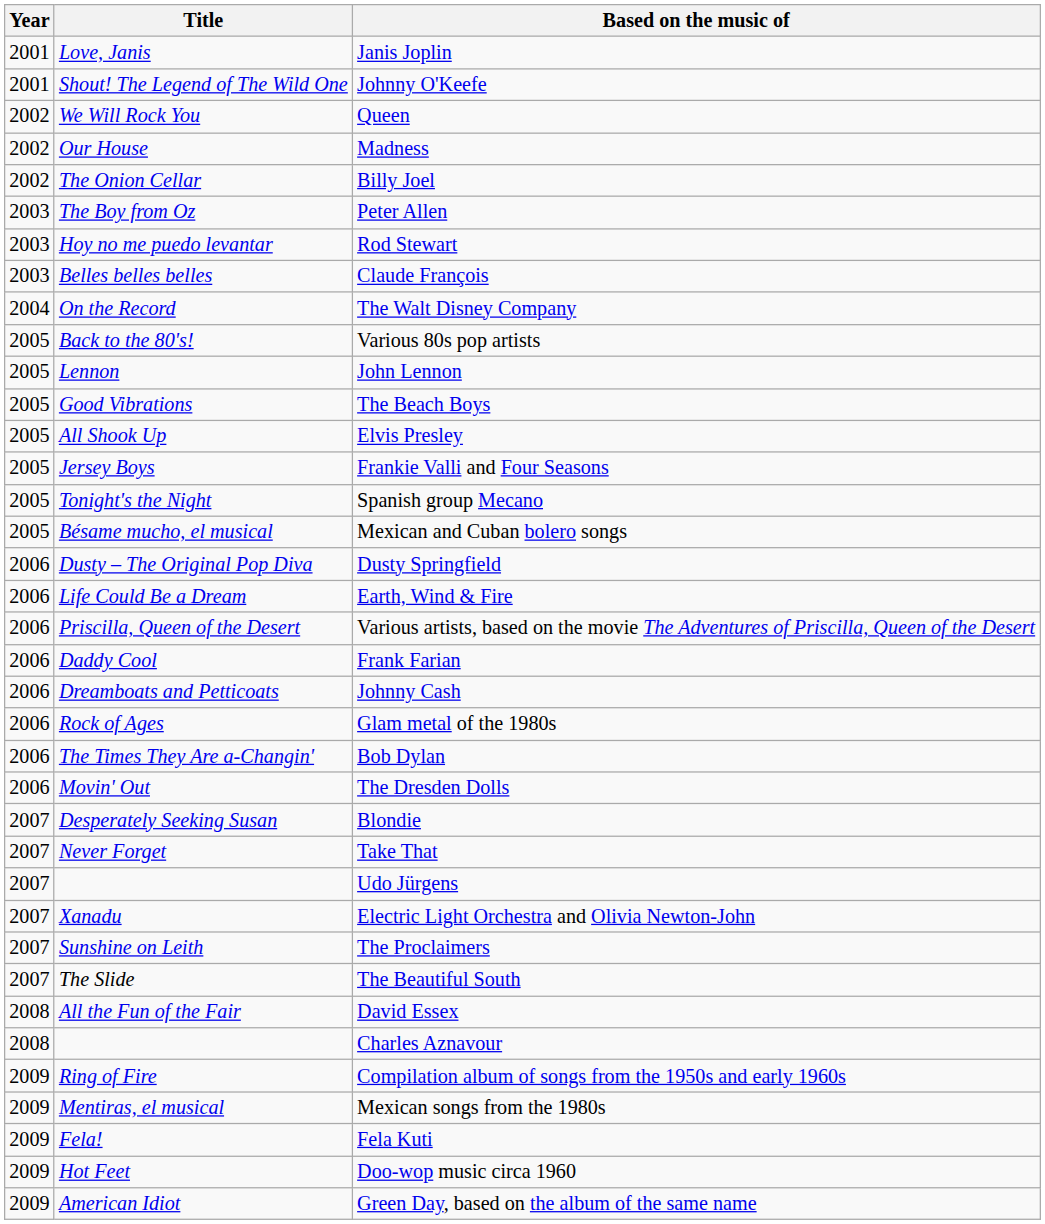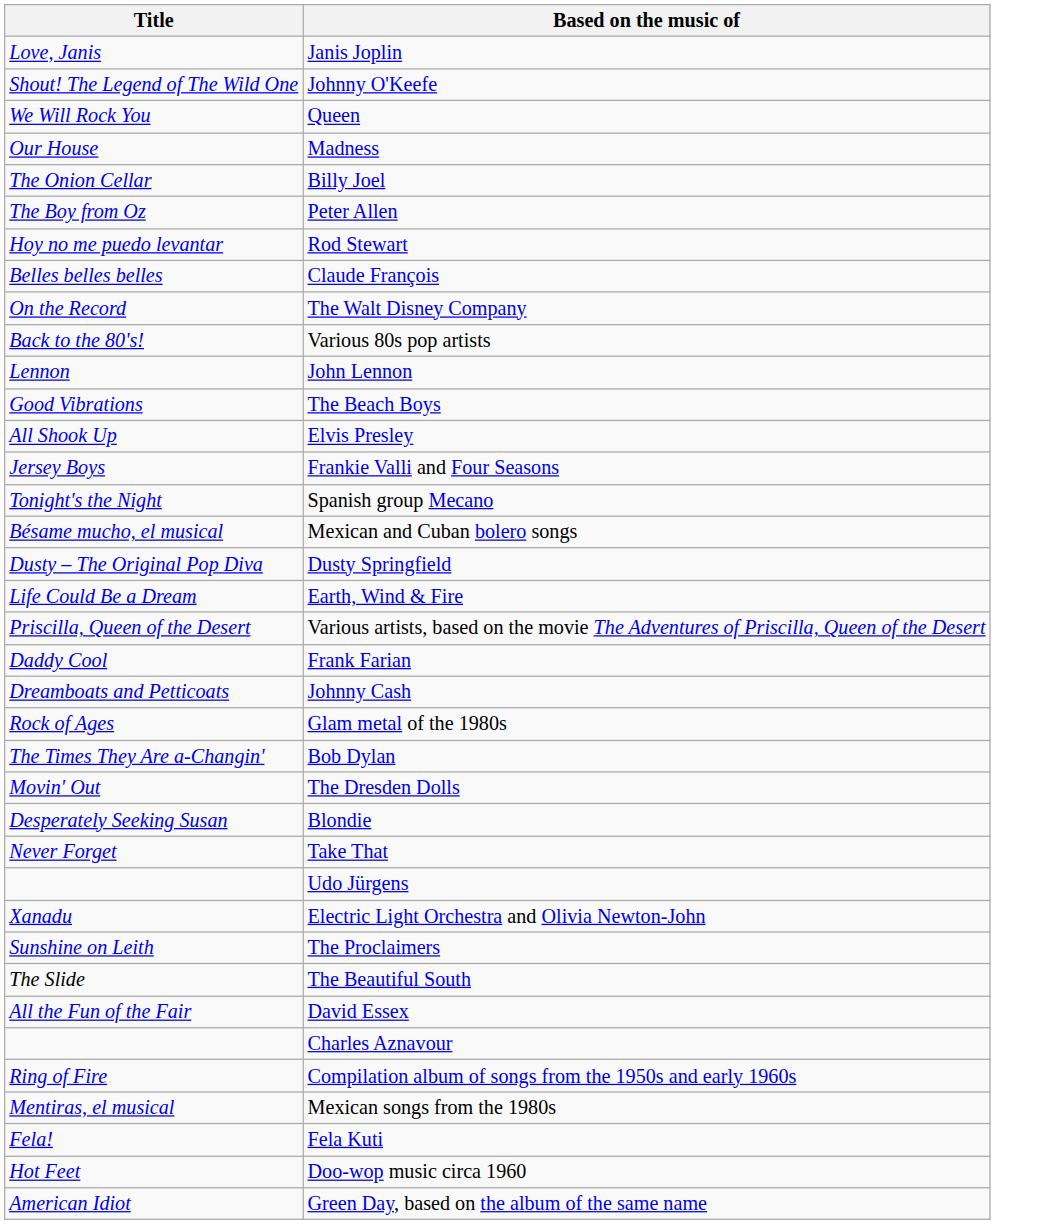 <table class="wikitable sortable">
 <tr>
-<th>Year</th>
 <th>Title</th>
 <th>Based on the music of</th>
 </tr>
 <tr>
-<td>2001</td>
 <td><em><a href='#'>Love, Janis</a></em></td>
 <td><a href='#'>Janis Joplin</a></td>
 </tr>
 <tr>
-<td>2001</td>
 <td><em><a href='#'>Shout! The Legend of The Wild One</a></em></td>
 <td><a href='#'>Johnny O'Keefe</a></td>
 </tr>
 <tr>
-<td>2002</td>
 <td><em><a href='#'>We Will Rock You</a></em></td>
 <td><a href='#'>Queen</a></td>
 </tr>
 <tr>
-<td>2002</td>
 <td><em><a href='#'>Our House</a></em></td>
 <td><a href='#'>Madness</a></td>
 </tr>
 <tr>
-<td>2002</td>
 <td><em><a href='#'>The Onion Cellar</a></em></td>
 <td><a href='#'>Billy Joel</a></td>
 </tr>
 <tr>
-<td>2003</td>
 <td><em><a href='#'>The Boy from Oz</a></em></td>
 <td><a href='#'>Peter Allen</a></td>
 </tr>
 <tr>
-<td>2003</td>
 <td><em><a href='#'>Hoy no me puedo levantar</a></em></td>
 <td><a href='#'>Rod Stewart</a></td>
 </tr>
 <tr>
-<td>2003</td>
 <td><em><a href='#'>Belles belles belles</a></em></td>
 <td><a href='#'>Claude François</a></td>
 </tr>
 <tr>
-<td>2004</td>
 <td><em><a href='#'>On the Record</a></em></td>
 <td><a href='#'>The Walt Disney Company</a></td>
 </tr>
 <tr>
-<td>2005</td>
 <td><em><a href='#'>Back to the 80's!</a></em></td>
 <td>Various 80s pop artists</td>
 </tr>
 <tr>
-<td>2005</td>
 <td><em><a href='#'>Lennon</a></em></td>
 <td><a href='#'>John Lennon</a></td>
 </tr>
 <tr>
-<td>2005</td>
 <td><em><a href='#'>Good Vibrations</a></em></td>
 <td><a href='#'>The Beach Boys</a></td>
 </tr>
 <tr>
-<td>2005</td>
 <td><em><a href='#'>All Shook Up</a></em></td>
 <td><a href='#'>Elvis Presley</a></td>
 </tr>
 <tr>
-<td>2005</td>
 <td><em><a href='#'>Jersey Boys</a></em></td>
 <td><a href='#'>Frankie Valli</a> and <a href='#'>Four Seasons</a></td>
 </tr>
 <tr>
-<td>2005</td>
 <td><em><a href='#'>Tonight's the Night</a></em></td>
 <td>Spanish group <a href='#'>Mecano</a></td>
 </tr>
 <tr>
-<td>2005</td>
 <td><em><a href='#'>Bésame mucho, el musical</a></em></td>
 <td>Mexican and Cuban <a href='#'>bolero</a> songs</td>
 </tr>
 <tr>
-<td>2006</td>
 <td><em><a href='#'>Dusty – The Original Pop Diva</a></em></td>
 <td><a href='#'>Dusty Springfield</a></td>
 </tr>
 <tr>
-<td>2006</td>
 <td><em><a href='#'>Life Could Be a Dream</a></em></td>
 <td><a href='#'>Earth, Wind & Fire</a></td>
 </tr>
 <tr>
-<td>2006</td>
 <td><em><a href='#'>Priscilla, Queen of the Desert</a></em></td>
 <td>Various artists, based on the movie <em><a href='#'>The Adventures of Priscilla, Queen of the Desert</a></em></td>
 </tr>
 <tr>
-<td>2006</td>
 <td><em><a href='#'>Daddy Cool</a></em></td>
 <td><a href='#'>Frank Farian</a></td>
 </tr>
 <tr>
-<td>2006</td>
 <td><em><a href='#'>Dreamboats and Petticoats</a></em></td>
 <td><a href='#'>Johnny Cash</a></td>
 </tr>
 <tr>
-<td>2006</td>
 <td><em><a href='#'>Rock of Ages</a></em></td>
 <td><a href='#'>Glam metal</a> of the 1980s</td>
 </tr>
 <tr>
-<td>2006</td>
 <td><em><a href='#'>The Times They Are a-Changin'</a></em></td>
 <td><a href='#'>Bob Dylan</a></td>
 </tr>
 <tr>
-<td>2006</td>
 <td><em><a href='#'>Movin' Out</a></em></td>
 <td><a href='#'>The Dresden Dolls</a></td>
 </tr>
 <tr>
-<td>2007</td>
 <td><em><a href='#'>Desperately Seeking Susan</a></em></td>
 <td><a href='#'>Blondie</a></td>
 </tr>
 <tr>
-<td>2007</td>
 <td><em><a href='#'>Never Forget</a></em></td>
 <td><a href='#'>Take That</a></td>
 </tr>
 <tr>
-<td>2007</td>
 <td><em></em></td>
 <td><a href='#'>Udo Jürgens</a></td>
 </tr>
 <tr>
-<td>2007</td>
 <td><em><a href='#'>Xanadu</a></em></td>
 <td><a href='#'>Electric Light Orchestra</a> and <a href='#'>Olivia Newton-John</a></td>
 </tr>
 <tr>
-<td>2007</td>
 <td><em><a href='#'>Sunshine on Leith</a></em></td>
 <td><a href='#'>The Proclaimers</a></td>
 </tr>
 <tr>
-<td>2007</td>
 <td><em>The Slide</em></td>
 <td><a href='#'>The Beautiful South</a></td>
 </tr>
 <tr>
-<td>2008</td>
 <td><em><a href='#'>All the Fun of the Fair</a></em></td>
 <td><a href='#'>David Essex</a></td>
 </tr>
 <tr>
-<td>2008</td>
 <td><em></em></td>
 <td><a href='#'>Charles Aznavour</a></td>
 </tr>
 <tr>
-<td>2009</td>
 <td><em><a href='#'>Ring of Fire</a></em></td>
 <td><a href='#'>Compilation album of songs from the 1950s and early 1960s</a></td>
 </tr>
 <tr>
-<td>2009</td>
 <td><em><a href='#'>Mentiras, el musical</a></em></td>
 <td>Mexican songs from the 1980s</td>
 </tr>
 <tr>
-<td>2009</td>
 <td><em><a href='#'>Fela!</a></em></td>
 <td><a href='#'>Fela Kuti</a></td>
 </tr>
 <tr>
-<td>2009</td>
 <td><em><a href='#'>Hot Feet</a></em></td>
 <td><a href='#'>Doo-wop</a> music circa 1960</td>
 </tr>
 <tr>
-<td>2009</td>
 <td><em><a href='#'>American Idiot</a></em></td>
 <td><a href='#'>Green Day</a>, based on <a href='#'>the album of the same name</a></td>
 </tr>
 </table>
